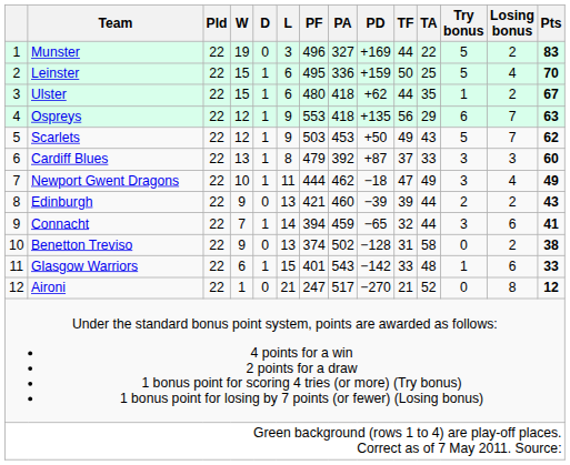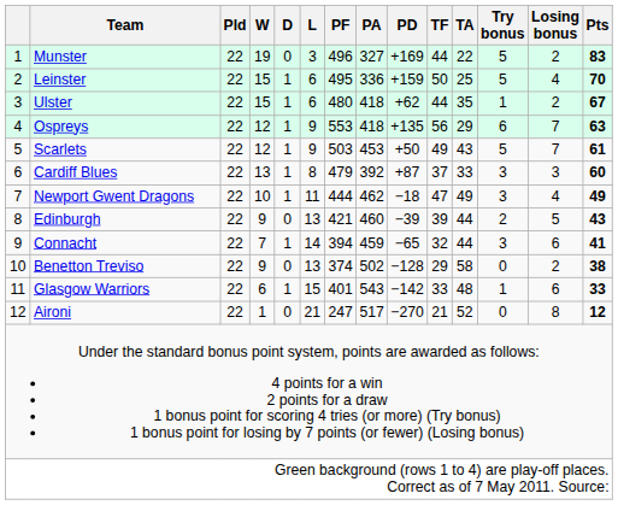 <table class="wikitable" style="float:left; margin-right:15px; text-align: center;">
 <tr>
 <th width="20"></th>
 <th style="width:200px;">Team</th>
 <th width="20">Pld</th>
 <th width="20">W</th>
 <th width="20">D</th>
 <th width="20">L</th>
 <th width="20">PF</th>
 <th width="20">PA</th>
 <th width="20">PD</th>
 <th width="20">TF</th>
 <th width="20">TA</th>
 <th width="20">Try bonus</th>
 <th width="20">Losing bonus</th>
 <th width="20">Pts</th>
 </tr>
 <tr bgcolor=#d8ffeb>
 <td>1</td>
 <td align=left> <a href='#'>Munster</a></td>
 <td>22</td>
 <td>19</td>
 <td>0</td>
 <td>3</td>
 <td>496</td>
 <td>327</td>
 <td>+169</td>
 <td>44</td>
 <td>22</td>
 <td>5</td>
 <td>2</td>
 <td><strong>83</strong></td>
 </tr>
 <tr bgcolor=#d8ffeb>
 <td>2</td>
 <td align=left> <a href='#'>Leinster</a></td>
 <td>22</td>
 <td>15</td>
 <td>1</td>
 <td>6</td>
 <td>495</td>
 <td>336</td>
 <td>+159</td>
 <td>50</td>
 <td>25</td>
 <td>5</td>
 <td>4</td>
 <td><strong>70</strong></td>
 </tr>
 <tr bgcolor=#d8ffeb>
 <td>3</td>
 <td align=left> <a href='#'>Ulster</a></td>
 <td>22</td>
 <td>15</td>
 <td>1</td>
 <td>6</td>
 <td>480</td>
 <td>418</td>
 <td>+62</td>
 <td>44</td>
 <td>35</td>
 <td>1</td>
 <td>2</td>
 <td><strong>67</strong></td>
 </tr>
 <tr bgcolor=#d8ffeb>
 <td>4</td>
 <td align=left> <a href='#'>Ospreys</a></td>
 <td>22</td>
 <td>12</td>
 <td>1</td>
 <td>9</td>
 <td>553</td>
 <td>418</td>
 <td>+135</td>
 <td>56</td>
 <td>29</td>
 <td>6</td>
 <td>7</td>
 <td><strong>63</strong></td>
 </tr>
 <tr>
 <td>5</td>
 <td align=left> <a href='#'>Scarlets</a></td>
 <td>22</td>
 <td>12</td>
 <td>1</td>
 <td>9</td>
 <td>503</td>
 <td>453</td>
 <td>+50</td>
 <td>49</td>
 <td>43</td>
 <td>5</td>
 <td>7</td>
-<td><strong>62</strong></td>
+<td><strong>61</strong></td>
 </tr>
 <tr>
 <td>6</td>
 <td align=left> <a href='#'>Cardiff Blues</a></td>
 <td>22</td>
 <td>13</td>
 <td>1</td>
 <td>8</td>
 <td>479</td>
 <td>392</td>
 <td>+87</td>
 <td>37</td>
 <td>33</td>
 <td>3</td>
 <td>3</td>
 <td><strong>60</strong></td>
 </tr>
 <tr>
 <td>7</td>
 <td align=left> <a href='#'>Newport Gwent Dragons</a></td>
 <td>22</td>
 <td>10</td>
 <td>1</td>
 <td>11</td>
 <td>444</td>
 <td>462</td>
 <td>−18</td>
 <td>47</td>
 <td>49</td>
 <td>3</td>
 <td>4</td>
 <td><strong>49</strong></td>
 </tr>
 <tr>
 <td>8</td>
 <td align=left> <a href='#'>Edinburgh</a></td>
 <td>22</td>
 <td>9</td>
 <td>0</td>
 <td>13</td>
 <td>421</td>
 <td>460</td>
 <td>−39</td>
 <td>39</td>
 <td>44</td>
 <td>2</td>
-<td>2</td>
+<td>5</td>
 <td><strong>43</strong></td>
 </tr>
 <tr>
 <td>9</td>
 <td align=left> <a href='#'>Connacht</a></td>
 <td>22</td>
 <td>7</td>
 <td>1</td>
 <td>14</td>
 <td>394</td>
 <td>459</td>
 <td>−65</td>
 <td>32</td>
 <td>44</td>
 <td>3</td>
 <td>6</td>
 <td><strong>41</strong></td>
 </tr>
 <tr>
 <td>10</td>
 <td align=left> <a href='#'>Benetton Treviso</a></td>
 <td>22</td>
 <td>9</td>
 <td>0</td>
 <td>13</td>
 <td>374</td>
 <td>502</td>
 <td>−128</td>
-<td>31</td>
+<td>29</td>
 <td>58</td>
 <td>0</td>
 <td>2</td>
 <td><strong>38</strong></td>
 </tr>
 <tr>
 <td>11</td>
 <td align=left> <a href='#'>Glasgow Warriors</a></td>
 <td>22</td>
 <td>6</td>
 <td>1</td>
 <td>15</td>
 <td>401</td>
 <td>543</td>
 <td>−142</td>
 <td>33</td>
 <td>48</td>
 <td>1</td>
 <td>6</td>
 <td><strong>33</strong></td>
 </tr>
 <tr>
 <td>12</td>
 <td align=left> <a href='#'>Aironi</a></td>
 <td>22</td>
 <td>1</td>
 <td>0</td>
 <td>21</td>
 <td>247</td>
 <td>517</td>
 <td>−270</td>
 <td>21</td>
 <td>52</td>
 <td>0</td>
 <td>8</td>
 <td><strong>12</strong></td>
 </tr>
 <tr>
 <td colspan="14"><br>Under the standard bonus point system, points are awarded as follows:<ul><li>4 points for a win</li><li>2 points for a draw</li><li>1 bonus point for scoring 4 tries (or more) (Try bonus)</li><li>1 bonus point for losing by 7 points (or fewer) (Losing bonus)</li></ul></td>
 </tr>
 <tr>
 <td colspan="14" style="text-align:right; background:#fff;" cellpadding="0" cellspacing="0">Green background (rows 1 to 4) are play-off places.<br>Correct as of 7 May 2011.  Source:  </td>
 </tr>
 </table>
